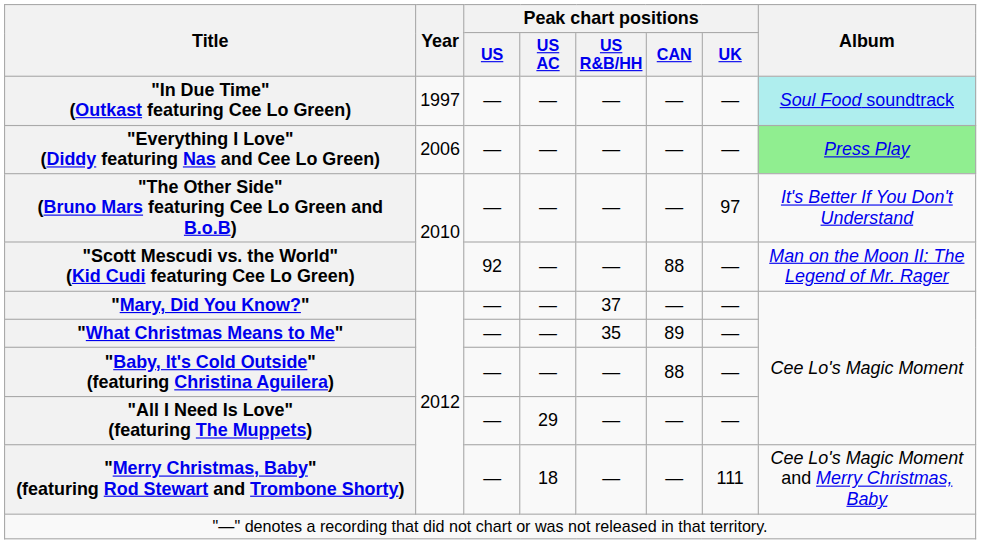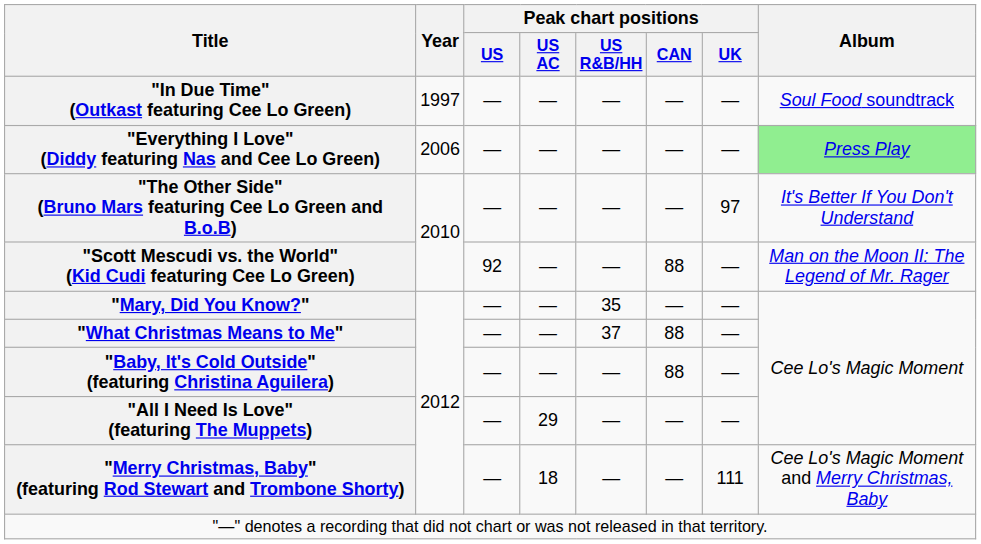 <table class="wikitable plainrowheaders" style="text-align:center;">
 <tr>
 <th scope="col" rowspan="2" style="width:22.5em;">Title</th>
 <th scope="col" rowspan="2">Year</th>
 <th scope="col" colspan="5">Peak chart positions</th>
 <th scope="col" rowspan="2">Album</th>
 </tr>
 <tr>
 <th scope="col" style="width:3em;font-size:90%;"><a href='#'>US</a><br></th>
 <th scope="col" style="width:3em;font-size:90%;"><a href='#'>US<br>AC</a><br></th>
 <th scope="col" style="width:3em;font-size:90%;"><a href='#'>US<br>R&B/HH</a><br></th>
 <th scope="col" style="width:3em;font-size:90%;"><a href='#'>CAN</a><br></th>
 <th scope="col" style="width:3em;font-size:90%;"><a href='#'>UK</a><br></th>
 </tr>
 <tr>
 <th scope="row">"In Due Time"<br><span>(<a href='#'>Outkast</a> featuring Cee Lo Green)</span></th>
 <td>1997</td>
 <td>—</td>
 <td>—</td>
 <td>—</td>
 <td>—</td>
 <td>—</td>
-<td style="background: paleturquoise;"><a href='#'><em>Soul Food</em> soundtrack</a></td>
+<td><a href='#'><em>Soul Food</em> soundtrack</a></td>
 </tr>
 <tr>
 <th scope="row">"Everything I Love"<br><span>(<a href='#'>Diddy</a> featuring <a href='#'>Nas</a> and Cee Lo Green)</span></th>
 <td>2006</td>
 <td>—</td>
 <td>—</td>
 <td>—</td>
 <td>—</td>
 <td>—</td>
 <td style="background: lightgreen;"><em><a href='#'>Press Play</a></em></td>
 </tr>
 <tr>
 <th scope="row">"The Other Side"<br><span>(<a href='#'>Bruno Mars</a> featuring Cee Lo Green and <a href='#'>B.o.B</a>)</span></th>
 <td rowspan="2">2010</td>
 <td>—</td>
 <td>—</td>
 <td>—</td>
 <td>—</td>
 <td>97</td>
 <td><em><a href='#'>It's Better If You Don't Understand</a></em></td>
 </tr>
 <tr>
 <th scope="row">"Scott Mescudi vs. the World"<br><span>(<a href='#'>Kid Cudi</a> featuring Cee Lo Green)</span></th>
 <td>92</td>
 <td>—</td>
 <td>—</td>
 <td>88</td>
 <td>—</td>
 <td><em><a href='#'>Man on the Moon II: The Legend of Mr. Rager</a></em></td>
 </tr>
 <tr>
 <th scope="row">"<a href='#'>Mary, Did You Know?</a>"</th>
 <td rowspan="5">2012</td>
 <td>—</td>
 <td>—</td>
-<td>37</td>
+<td>35</td>
 <td>—</td>
 <td>—</td>
 <td rowspan="4"><em>Cee Lo's Magic Moment</em></td>
 </tr>
 <tr>
 <th scope="row">"<a href='#'>What Christmas Means to Me</a>"</th>
 <td>—</td>
 <td>—</td>
-<td>35</td>
-<td>89</td>
+<td>37</td>
+<td>88</td>
 <td>—</td>
 </tr>
 <tr>
 <th scope="row">"<a href='#'>Baby, It's Cold Outside</a>"<br><span>(featuring <a href='#'>Christina Aguilera</a>)</span></th>
 <td>—</td>
 <td>—</td>
 <td>—</td>
 <td>88</td>
 <td>—</td>
 </tr>
 <tr>
 <th scope="row">"All I Need Is Love"<br><span>(featuring <a href='#'>The Muppets</a>)</span></th>
 <td>—</td>
 <td>29</td>
 <td>—</td>
 <td>—</td>
 <td>—</td>
 </tr>
 <tr>
 <th scope="row">"<a href='#'>Merry Christmas, Baby</a>"<br><span>(featuring <a href='#'>Rod Stewart</a> and <a href='#'>Trombone Shorty</a>)</span></th>
 <td>—</td>
 <td>18</td>
 <td>—</td>
 <td>—</td>
 <td>111</td>
 <td><em>Cee Lo's Magic Moment</em> and <em><a href='#'>Merry Christmas, Baby</a></em></td>
 </tr>
 <tr>
 <td colspan="10" style="font-size:90%">"—" denotes a recording that did not chart or was not released in that territory.</td>
 </tr>
 </table>
